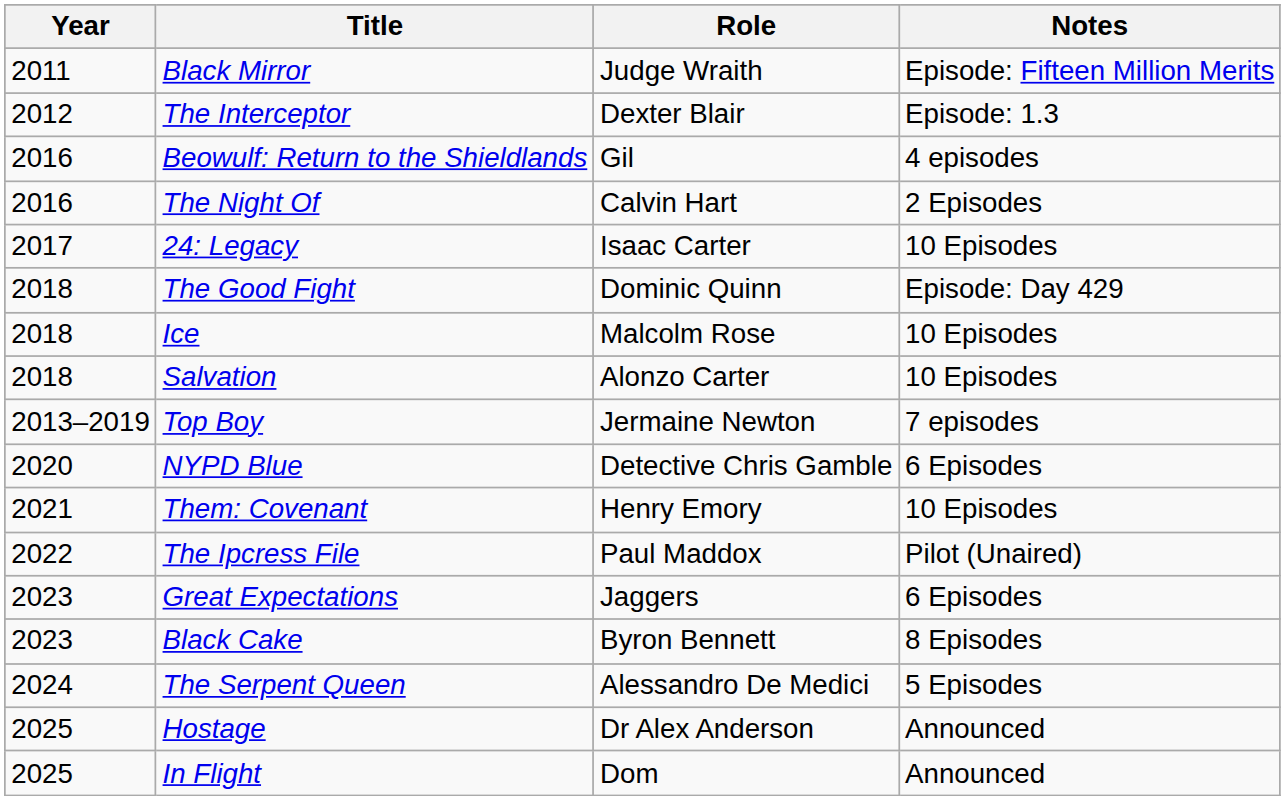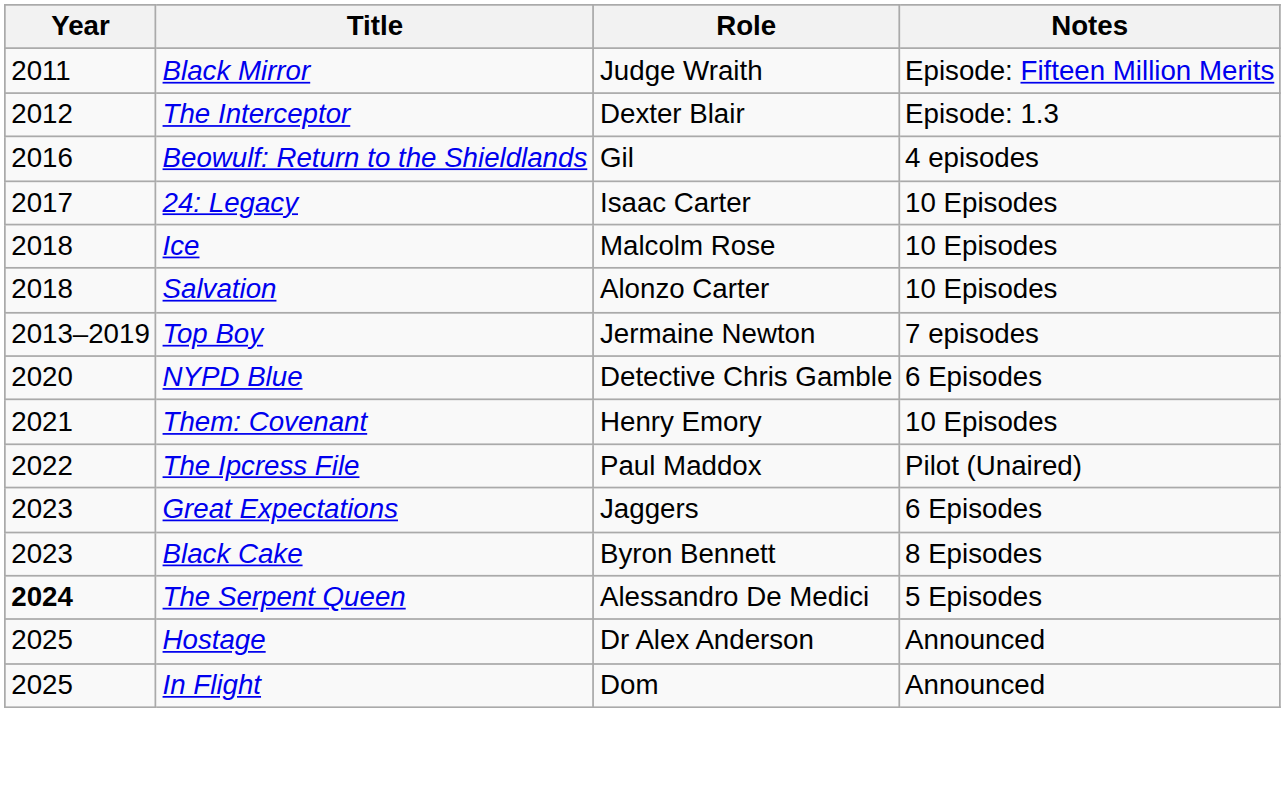 <table class="wikitable">
 <tr>
 <th>Year</th>
 <th>Title</th>
 <th>Role</th>
 <th>Notes</th>
 </tr>
 <tr>
 <td>2011</td>
 <td><em><a href='#'>Black Mirror</a></em></td>
 <td>Judge Wraith</td>
 <td>Episode: <a href='#'>Fifteen Million Merits</a></td>
 </tr>
 <tr>
 <td>2012</td>
 <td><em><a href='#'>The Interceptor</a></em></td>
 <td>Dexter Blair</td>
 <td>Episode: 1.3</td>
 </tr>
 <tr>
 <td>2016</td>
 <td><em><a href='#'>Beowulf: Return to the Shieldlands</a></em></td>
 <td>Gil</td>
 <td>4 episodes</td>
 </tr>
 <tr>
-<td>2016</td>
-<td><em><a href='#'>The Night Of</a></em></td>
-<td>Calvin Hart</td>
-<td>2 Episodes</td>
-</tr>
-<tr>
 <td>2017</td>
 <td><em><a href='#'>24: Legacy</a></em></td>
 <td>Isaac Carter</td>
 <td>10 Episodes</td>
-</tr>
-<tr>
-<td>2018</td>
-<td><em><a href='#'>The Good Fight</a></em></td>
-<td>Dominic Quinn</td>
-<td>Episode: Day 429</td>
 </tr>
 <tr>
 <td>2018</td>
 <td><em><a href='#'>Ice</a></em></td>
 <td>Malcolm Rose</td>
 <td>10 Episodes</td>
 </tr>
 <tr>
 <td>2018</td>
 <td><em><a href='#'>Salvation</a></em></td>
 <td>Alonzo Carter</td>
 <td>10 Episodes</td>
 </tr>
 <tr>
 <td>2013–2019</td>
 <td><em><a href='#'>Top Boy</a></em></td>
 <td>Jermaine Newton</td>
 <td>7 episodes</td>
 </tr>
 <tr>
 <td>2020</td>
 <td><em><a href='#'>NYPD Blue</a></em></td>
 <td>Detective Chris Gamble</td>
 <td>6 Episodes</td>
 </tr>
 <tr>
 <td>2021</td>
 <td><em><a href='#'>Them: Covenant</a></em></td>
 <td>Henry Emory</td>
 <td>10 Episodes</td>
 </tr>
 <tr>
 <td>2022</td>
 <td><em><a href='#'>The Ipcress File</a></em></td>
 <td>Paul Maddox</td>
 <td>Pilot (Unaired)</td>
 </tr>
 <tr>
 <td>2023</td>
 <td><em><a href='#'>Great Expectations</a></em></td>
 <td>Jaggers</td>
 <td>6 Episodes</td>
 </tr>
 <tr>
 <td>2023</td>
 <td><em><a href='#'>Black Cake</a></em></td>
 <td>Byron Bennett</td>
 <td>8 Episodes</td>
 </tr>
 <tr>
-<td>2024</td>
+<td><strong>2024</strong></td>
 <td><em><a href='#'>The Serpent Queen</a></em></td>
 <td>Alessandro De Medici</td>
 <td>5 Episodes</td>
 </tr>
 <tr>
 <td>2025</td>
 <td><em><a href='#'>Hostage</a></em></td>
 <td>Dr Alex Anderson</td>
 <td>Announced</td>
 </tr>
 <tr>
 <td>2025</td>
 <td><a href='#'><em>In Flight</em></a></td>
 <td>Dom</td>
 <td>Announced</td>
 </tr>
 </table>
